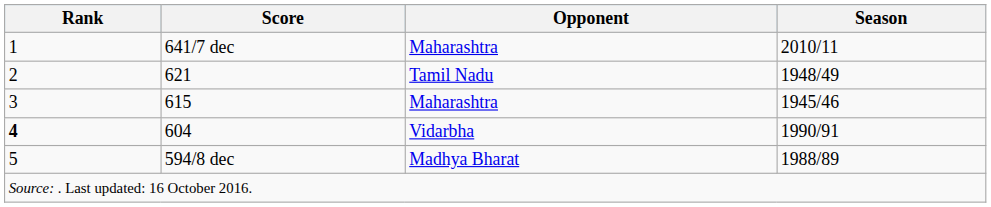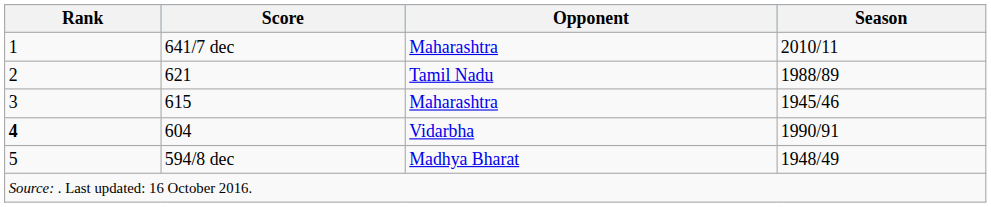 <table class="wikitable" width=70%>
 <tr bgcolor=#87cef>
 <th>Rank</th>
 <th>Score</th>
 <th>Opponent</th>
 <th>Season</th>
 </tr>
 <tr>
 <td>1</td>
 <td>641/7 dec</td>
 <td><a href='#'>Maharashtra</a></td>
 <td>2010/11</td>
 </tr>
 <tr>
 <td>2</td>
 <td>621</td>
 <td><a href='#'>Tamil Nadu</a></td>
-<td>1948/49</td>
+<td>1988/89</td>
 </tr>
 <tr>
 <td>3</td>
 <td>615</td>
 <td><a href='#'>Maharashtra</a></td>
 <td>1945/46</td>
 </tr>
 <tr>
 <td><strong>4</strong></td>
 <td>604</td>
 <td><a href='#'>Vidarbha</a></td>
 <td>1990/91</td>
 </tr>
 <tr>
 <td>5</td>
 <td>594/8 dec</td>
 <td><a href='#'>Madhya Bharat</a></td>
-<td>1988/89</td>
+<td>1948/49</td>
 </tr>
 <tr>
 <td colspan=4><small><em>Source: </em>. Last updated: 16 October 2016.</small></td>
 </tr>
 </table>
